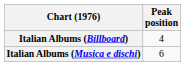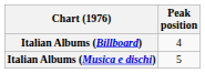 <table class="wikitable plainrowheaders" style="text-align:center">
 <tr>
 <th scope="col">Chart (1976)</th>
 <th scope="col">Peak<br>position</th>
 </tr>
 <tr>
 <th scope="row">Italian Albums (<em><a href='#'>Billboard</a></em>)</th>
 <td>4</td>
 </tr>
 <tr>
 <th scope="row">Italian Albums (<em><a href='#'>Musica e dischi</a></em>)</th>
-<td>6</td>
+<td>5</td>
 </tr>
 </table>
